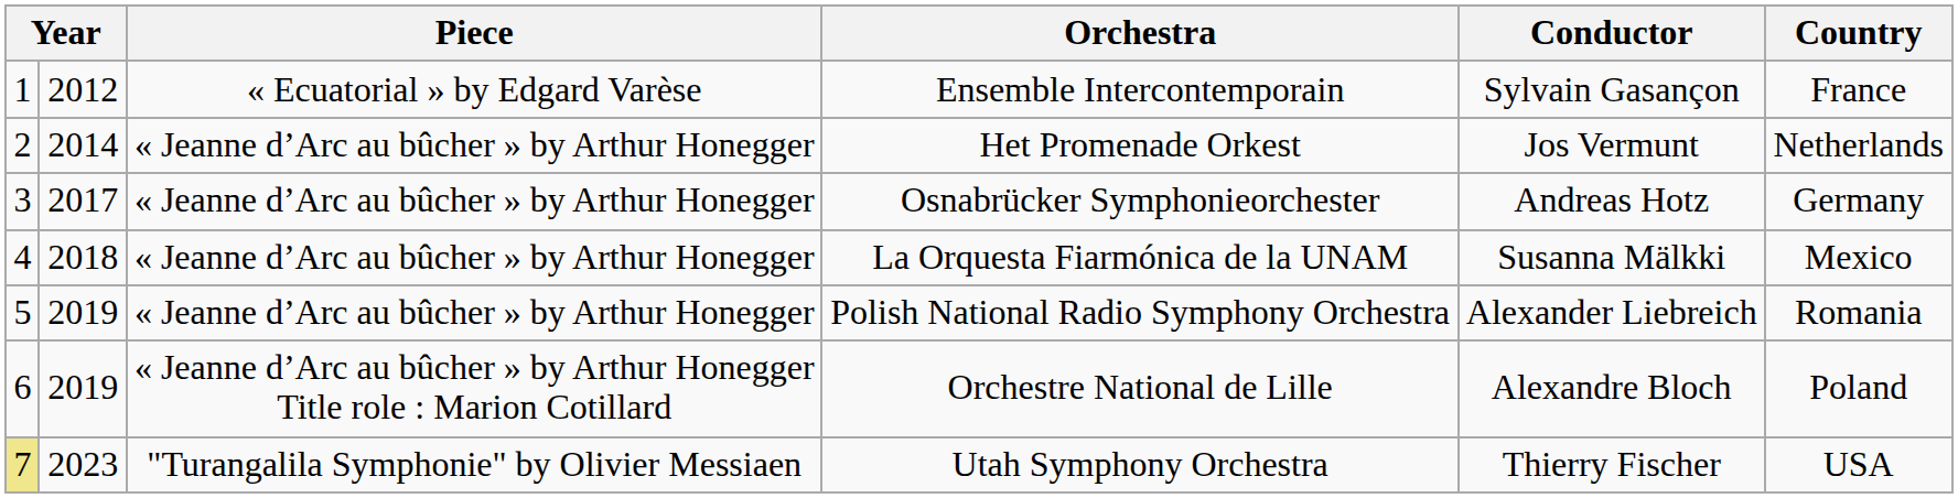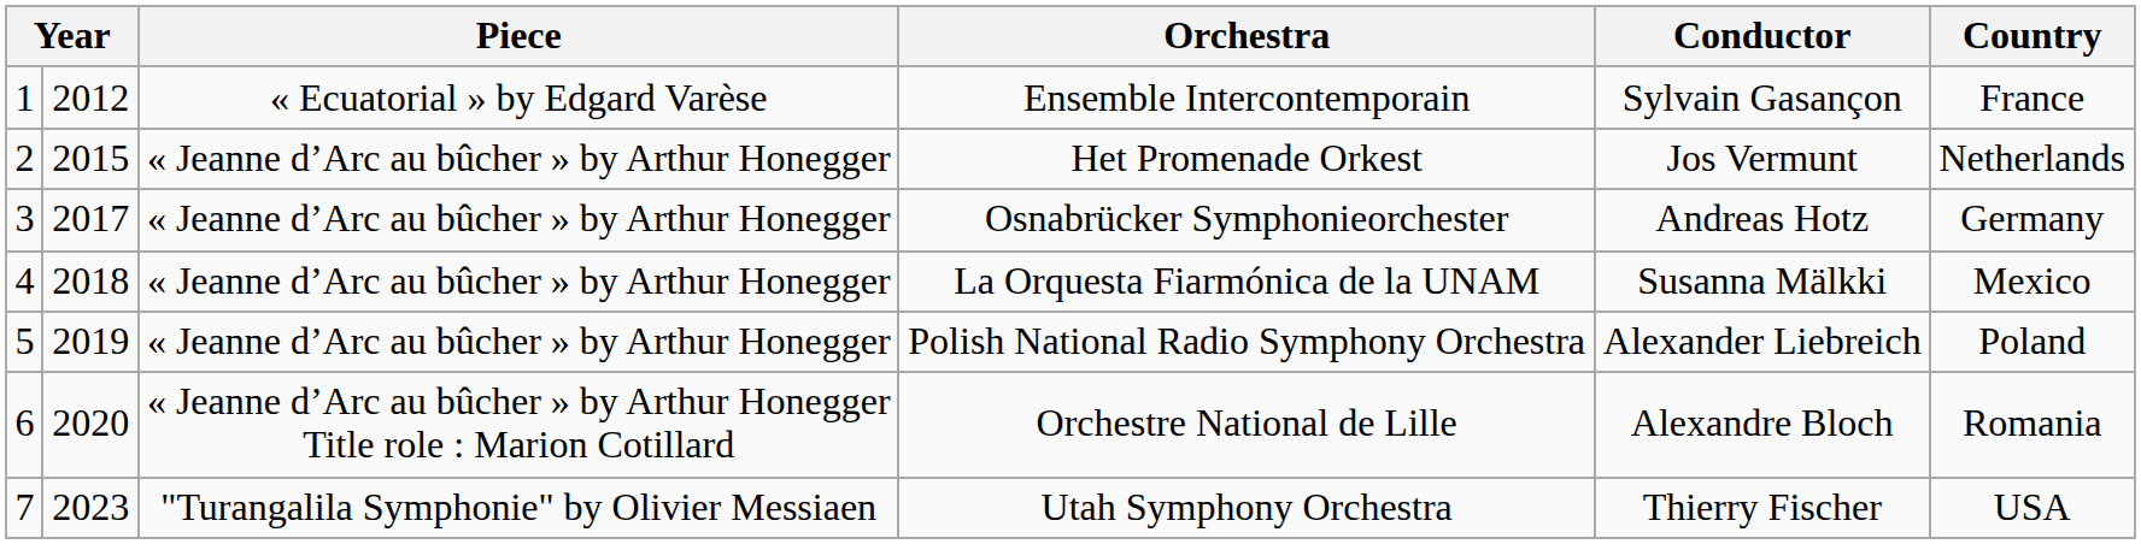 <table class="wikitable" style="text-align:center">
 <tr>
 <th colspan="2">Year</th>
 <th>Piece</th>
 <th>Orchestra</th>
 <th>Conductor</th>
 <th>Country</th>
 </tr>
 <tr>
 <td>1</td>
 <td>2012</td>
 <td>« Ecuatorial » by Edgard Varèse</td>
 <td>Ensemble Intercontemporain</td>
 <td>Sylvain Gasançon</td>
 <td>France</td>
 </tr>
 <tr>
 <td>2</td>
-<td>2014</td>
+<td>2015</td>
 <td>« Jeanne d’Arc au bûcher » by Arthur Honegger</td>
 <td>Het Promenade Orkest</td>
 <td>Jos Vermunt</td>
 <td>Netherlands</td>
 </tr>
 <tr>
 <td>3</td>
 <td>2017</td>
 <td>« Jeanne d’Arc au bûcher » by Arthur Honegger</td>
 <td>Osnabrücker Symphonieorchester</td>
 <td>Andreas Hotz</td>
 <td>Germany</td>
 </tr>
 <tr>
 <td>4</td>
 <td>2018</td>
 <td>« Jeanne d’Arc au bûcher » by Arthur Honegger</td>
 <td>La Orquesta Fiarmónica de la UNAM</td>
 <td>Susanna Mälkki</td>
 <td>Mexico</td>
 </tr>
 <tr>
 <td>5</td>
 <td>2019</td>
 <td>« Jeanne d’Arc au bûcher » by Arthur Honegger</td>
 <td>Polish National Radio Symphony Orchestra</td>
 <td>Alexander Liebreich</td>
+<td>Poland</td>
+</tr>
+<tr>
+<td>6</td>
+<td>2020</td>
+<td>« Jeanne d’Arc au bûcher » by Arthur Honegger<br>Title role : Marion Cotillard</td>
+<td>Orchestre National de Lille</td>
+<td>Alexandre Bloch</td>
 <td>Romania</td>
 </tr>
 <tr>
-<td>6</td>
-<td>2019</td>
-<td>« Jeanne d’Arc au bûcher » by Arthur Honegger<br>Title role : Marion Cotillard</td>
-<td>Orchestre National de Lille</td>
-<td>Alexandre Bloch</td>
-<td>Poland</td>
-</tr>
-<tr>
-<td style="background: khaki;">7</td>
+<td>7</td>
 <td>2023</td>
 <td>"Turangalila Symphonie" by Olivier Messiaen</td>
 <td>Utah Symphony Orchestra</td>
 <td>Thierry Fischer</td>
 <td>USA</td>
 </tr>
 </table>
